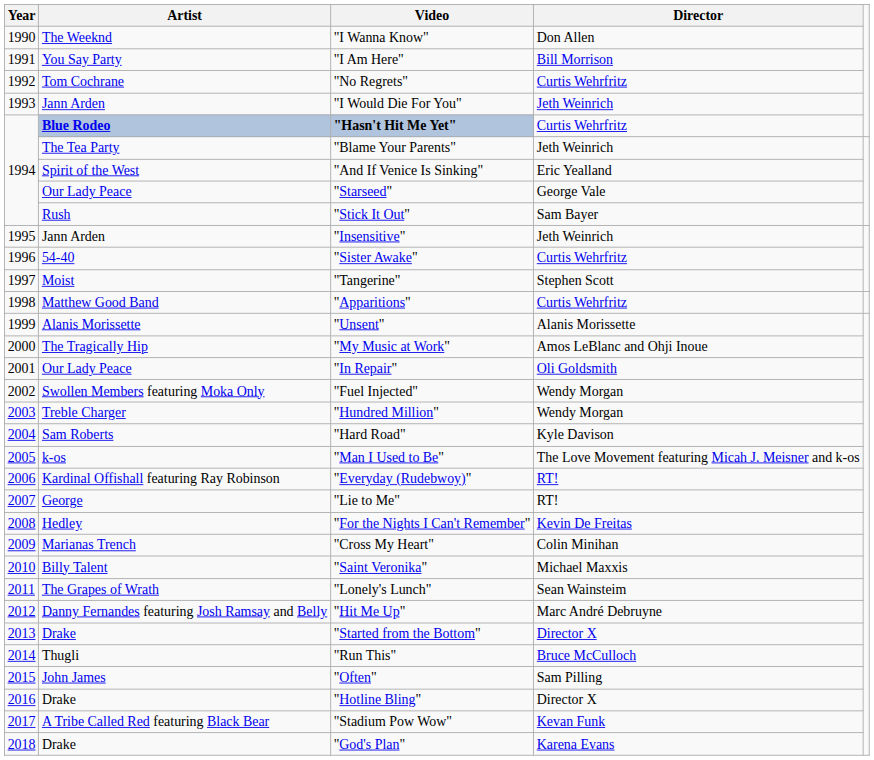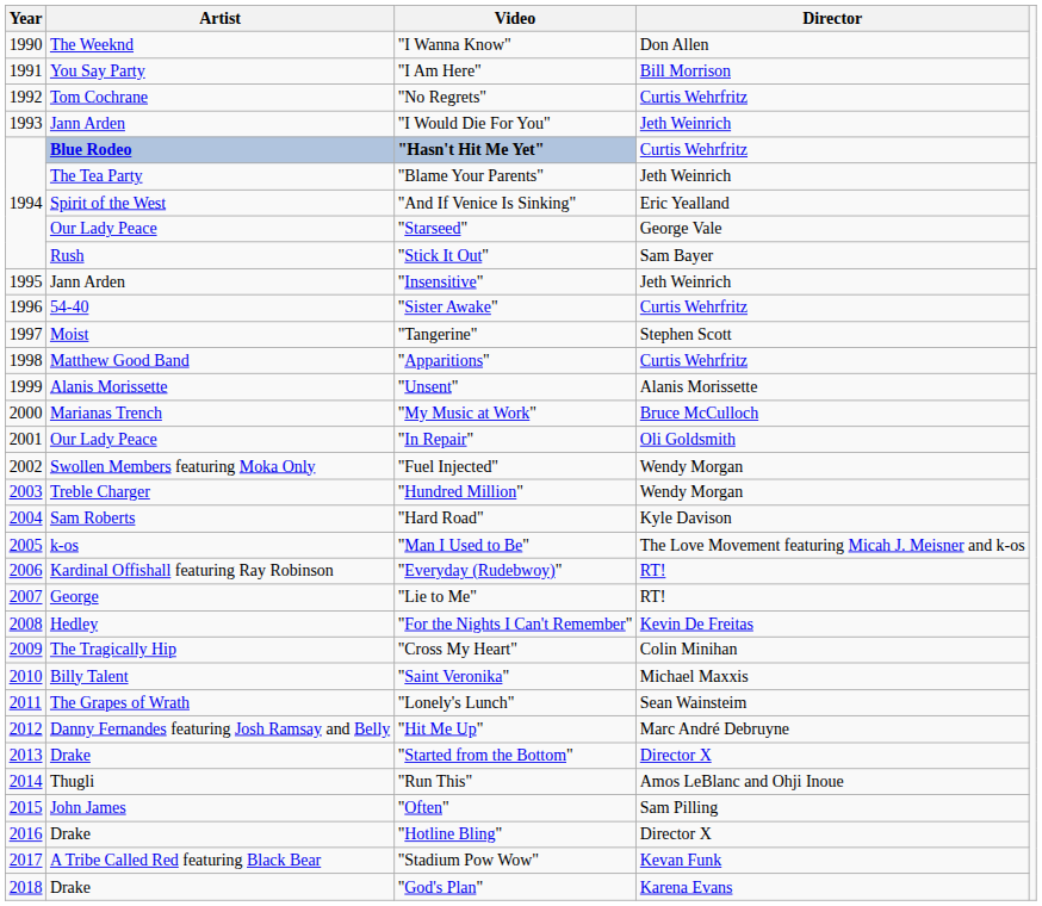 <table class="wikitable">
 <tr>
 <th>Year</th>
 <th>Artist</th>
 <th>Video</th>
 <th>Director</th>
 </tr>
 <tr>
 <td>1990</td>
 <td><a href='#'>The Weeknd</a></td>
 <td>"I Wanna Know"</td>
 <td>Don Allen</td>
 </tr>
 <tr>
 <td>1991</td>
 <td><a href='#'>You Say Party</a></td>
 <td>"I Am Here"</td>
 <td><a href='#'>Bill Morrison</a></td>
 </tr>
 <tr>
 <td>1992</td>
 <td><a href='#'>Tom Cochrane</a></td>
 <td>"No Regrets"</td>
 <td><a href='#'>Curtis Wehrfritz</a></td>
 </tr>
 <tr>
 <td>1993</td>
 <td><a href='#'>Jann Arden</a></td>
 <td>"I Would Die For You"</td>
 <td><a href='#'>Jeth Weinrich</a></td>
 </tr>
 <tr>
 <td rowspan=5>1994</td>
 <td style="background:#B0C4DE;"><strong><a href='#'>Blue Rodeo</a></strong></td>
 <td style="background:#B0C4DE;"><strong>"Hasn't Hit Me Yet"</strong></td>
 <td><a href='#'>Curtis Wehrfritz</a></td>
 </tr>
 <tr>
 <td><a href='#'>The Tea Party</a></td>
 <td>"Blame Your Parents"</td>
 <td>Jeth Weinrich</td>
 <td rowspan=4></td>
 </tr>
 <tr>
 <td><a href='#'>Spirit of the West</a></td>
 <td>"And If Venice Is Sinking"</td>
 <td>Eric Yealland</td>
 </tr>
 <tr>
 <td><a href='#'>Our Lady Peace</a></td>
 <td>"<a href='#'>Starseed</a>"</td>
 <td>George Vale</td>
 </tr>
 <tr>
 <td><a href='#'>Rush</a></td>
 <td>"<a href='#'>Stick It Out</a>"</td>
 <td>Sam Bayer</td>
 </tr>
 <tr>
 <td>1995</td>
 <td>Jann Arden</td>
 <td>"<a href='#'>Insensitive</a>"</td>
 <td>Jeth Weinrich</td>
 </tr>
 <tr>
 <td>1996</td>
 <td><a href='#'>54-40</a></td>
 <td>"<a href='#'>Sister Awake</a>"</td>
 <td><a href='#'>Curtis Wehrfritz</a></td>
 </tr>
 <tr>
 <td>1997</td>
 <td><a href='#'>Moist</a></td>
 <td>"Tangerine"</td>
 <td>Stephen Scott</td>
 </tr>
 <tr>
 <td>1998</td>
 <td><a href='#'>Matthew Good Band</a></td>
 <td>"<a href='#'>Apparitions</a>"</td>
 <td><a href='#'>Curtis Wehrfritz</a></td>
 <td></td>
 </tr>
 <tr>
 <td>1999</td>
 <td><a href='#'>Alanis Morissette</a></td>
 <td>"<a href='#'>Unsent</a>"</td>
 <td>Alanis Morissette</td>
 </tr>
 <tr>
 <td>2000</td>
-<td><a href='#'>The Tragically Hip</a></td>
+<td><a href='#'>Marianas Trench</a></td>
 <td>"<a href='#'>My Music at Work</a>"</td>
-<td>Amos LeBlanc and Ohji Inoue</td>
+<td><a href='#'>Bruce McCulloch</a></td>
 </tr>
 <tr>
 <td>2001</td>
 <td><a href='#'>Our Lady Peace</a></td>
 <td>"<a href='#'>In Repair</a>"</td>
 <td><a href='#'>Oli Goldsmith</a></td>
 </tr>
 <tr>
 <td>2002</td>
 <td><a href='#'>Swollen Members</a> featuring <a href='#'>Moka Only</a></td>
 <td>"Fuel Injected"</td>
 <td>Wendy Morgan</td>
 </tr>
 <tr>
 <td><a href='#'>2003</a></td>
 <td><a href='#'>Treble Charger</a></td>
 <td>"<a href='#'>Hundred Million</a>"</td>
 <td>Wendy Morgan</td>
 </tr>
 <tr>
 <td><a href='#'>2004</a></td>
 <td><a href='#'>Sam Roberts</a></td>
 <td>"Hard Road"</td>
 <td>Kyle Davison</td>
 </tr>
 <tr>
 <td><a href='#'>2005</a></td>
 <td><a href='#'>k-os</a></td>
 <td>"<a href='#'>Man I Used to Be</a>"</td>
 <td>The Love Movement featuring <a href='#'>Micah J. Meisner</a> and k-os</td>
 </tr>
 <tr>
 <td><a href='#'>2006</a></td>
 <td><a href='#'>Kardinal Offishall</a> featuring Ray Robinson</td>
 <td>"<a href='#'>Everyday (Rudebwoy)</a>"</td>
 <td><a href='#'>RT!</a></td>
 </tr>
 <tr>
 <td><a href='#'>2007</a></td>
 <td><a href='#'>George</a></td>
 <td>"Lie to Me"</td>
 <td>RT!</td>
 </tr>
 <tr>
 <td><a href='#'>2008</a></td>
 <td><a href='#'>Hedley</a></td>
 <td>"<a href='#'>For the Nights I Can't Remember</a>"</td>
 <td><a href='#'>Kevin De Freitas</a></td>
 </tr>
 <tr>
 <td><a href='#'>2009</a></td>
-<td><a href='#'>Marianas Trench</a></td>
+<td><a href='#'>The Tragically Hip</a></td>
 <td>"Cross My Heart"</td>
 <td>Colin Minihan</td>
 </tr>
 <tr>
 <td><a href='#'>2010</a></td>
 <td><a href='#'>Billy Talent</a></td>
 <td>"<a href='#'>Saint Veronika</a>"</td>
 <td>Michael Maxxis</td>
 </tr>
 <tr>
 <td><a href='#'>2011</a></td>
 <td><a href='#'>The Grapes of Wrath</a></td>
 <td>"Lonely's Lunch"</td>
 <td>Sean Wainsteim</td>
 </tr>
 <tr>
 <td><a href='#'>2012</a></td>
 <td><a href='#'>Danny Fernandes</a> featuring <a href='#'>Josh Ramsay</a> and <a href='#'>Belly</a></td>
 <td>"<a href='#'>Hit Me Up</a>"</td>
 <td>Marc André Debruyne</td>
 </tr>
 <tr>
 <td><a href='#'>2013</a></td>
 <td><a href='#'>Drake</a></td>
 <td>"<a href='#'>Started from the Bottom</a>"</td>
 <td><a href='#'>Director X</a></td>
 </tr>
 <tr>
 <td><a href='#'>2014</a></td>
 <td>Thugli</td>
 <td>"Run This"</td>
-<td><a href='#'>Bruce McCulloch</a></td>
+<td>Amos LeBlanc and Ohji Inoue</td>
 </tr>
 <tr>
 <td><a href='#'>2015</a></td>
 <td><a href='#'>John James</a></td>
 <td>"<a href='#'>Often</a>"</td>
 <td>Sam Pilling</td>
 </tr>
 <tr>
 <td><a href='#'>2016</a></td>
 <td>Drake</td>
 <td>"<a href='#'>Hotline Bling</a>"</td>
 <td>Director X</td>
 </tr>
 <tr>
 <td><a href='#'>2017</a></td>
 <td><a href='#'>A Tribe Called Red</a> featuring <a href='#'>Black Bear</a></td>
 <td>"Stadium Pow Wow"</td>
 <td><a href='#'>Kevan Funk</a></td>
 </tr>
 <tr>
 <td><a href='#'>2018</a></td>
 <td>Drake</td>
 <td>"<a href='#'>God's Plan</a>"</td>
 <td><a href='#'>Karena Evans</a></td>
 </tr>
 </table>
